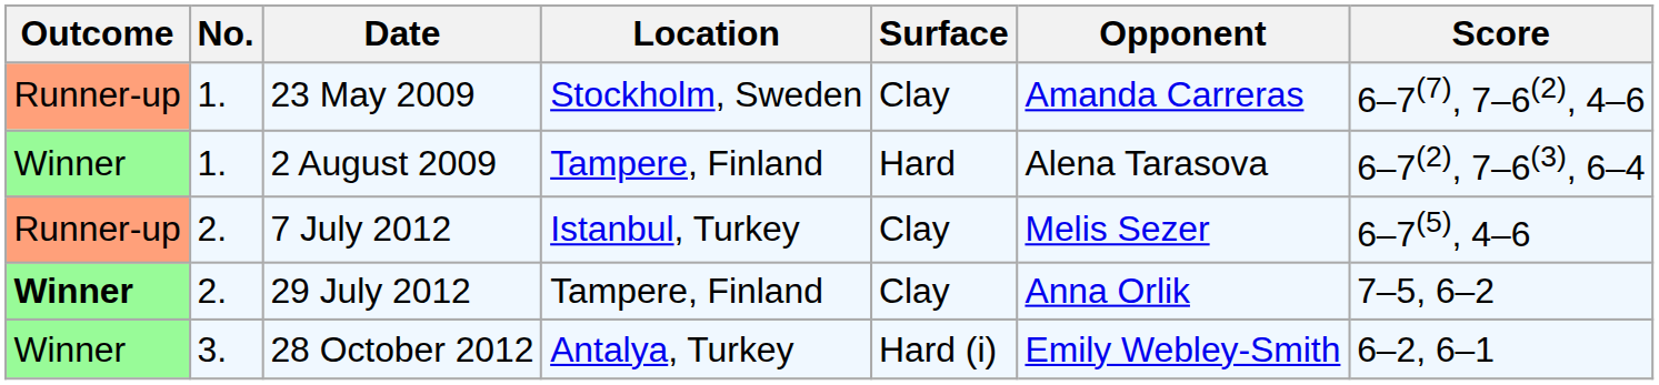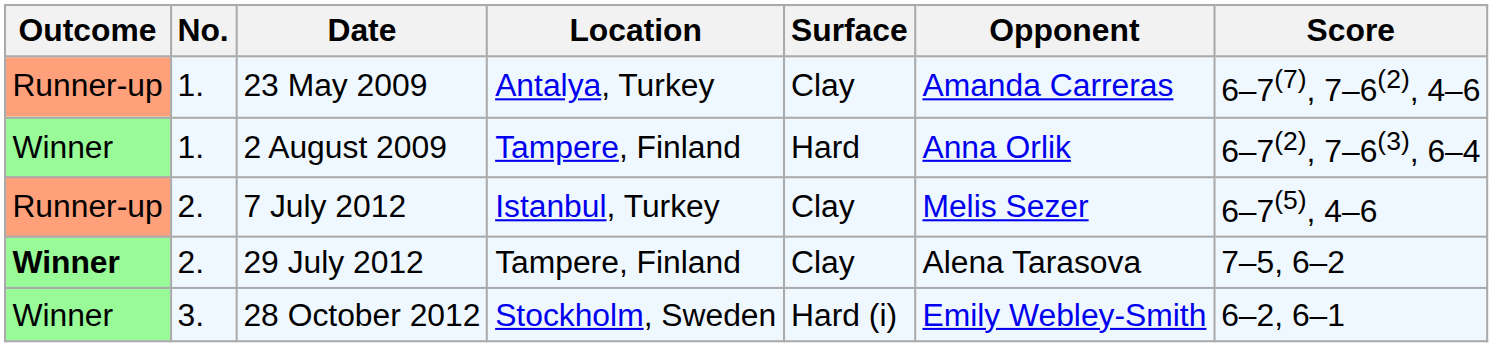 <table class="sortable wikitable" style=font-size:97%>
 <tr>
 <th>Outcome</th>
 <th>No.</th>
 <th>Date</th>
 <th>Location</th>
 <th>Surface</th>
 <th>Opponent</th>
 <th class="unsortable">Score</th>
 </tr>
 <tr style="background:#f0f8ff;">
 <td style="background:#ffa07a;">Runner-up</td>
 <td>1.</td>
 <td>23 May 2009</td>
-<td><a href='#'>Stockholm</a>, Sweden</td>
+<td><a href='#'>Antalya</a>, Turkey</td>
 <td>Clay</td>
 <td> <a href='#'>Amanda Carreras</a></td>
 <td>6–7<sup>(7)</sup>, 7–6<sup>(2)</sup>, 4–6</td>
 </tr>
 <tr style="background:#f0f8ff;">
 <td style="background:#98fb98;">Winner</td>
 <td>1.</td>
 <td>2 August 2009</td>
 <td><a href='#'>Tampere</a>, Finland</td>
 <td>Hard</td>
-<td> Alena Tarasova</td>
+<td> <a href='#'>Anna Orlik</a></td>
 <td>6–7<sup>(2)</sup>, 7–6<sup>(3)</sup>, 6–4</td>
 </tr>
 <tr style="background:#f0f8ff;">
 <td style="background:#ffa07a;">Runner-up</td>
 <td>2.</td>
 <td>7 July 2012</td>
 <td><a href='#'>Istanbul</a>, Turkey</td>
 <td>Clay</td>
 <td> <a href='#'>Melis Sezer</a></td>
 <td>6–7<sup>(5)</sup>, 4–6</td>
 </tr>
 <tr style="background:#f0f8ff;">
 <td style="background:#98fb98;"><strong>Winner</strong></td>
 <td>2.</td>
 <td>29 July 2012</td>
 <td>Tampere, Finland</td>
 <td>Clay</td>
-<td> <a href='#'>Anna Orlik</a></td>
+<td> Alena Tarasova</td>
 <td>7–5, 6–2</td>
 </tr>
 <tr style="background:#f0f8ff;">
 <td style="background:#98fb98;">Winner</td>
 <td>3.</td>
 <td>28 October 2012</td>
-<td><a href='#'>Antalya</a>, Turkey</td>
+<td><a href='#'>Stockholm</a>, Sweden</td>
 <td>Hard (i)</td>
 <td> <a href='#'>Emily Webley-Smith</a></td>
 <td>6–2, 6–1</td>
 </tr>
 </table>
